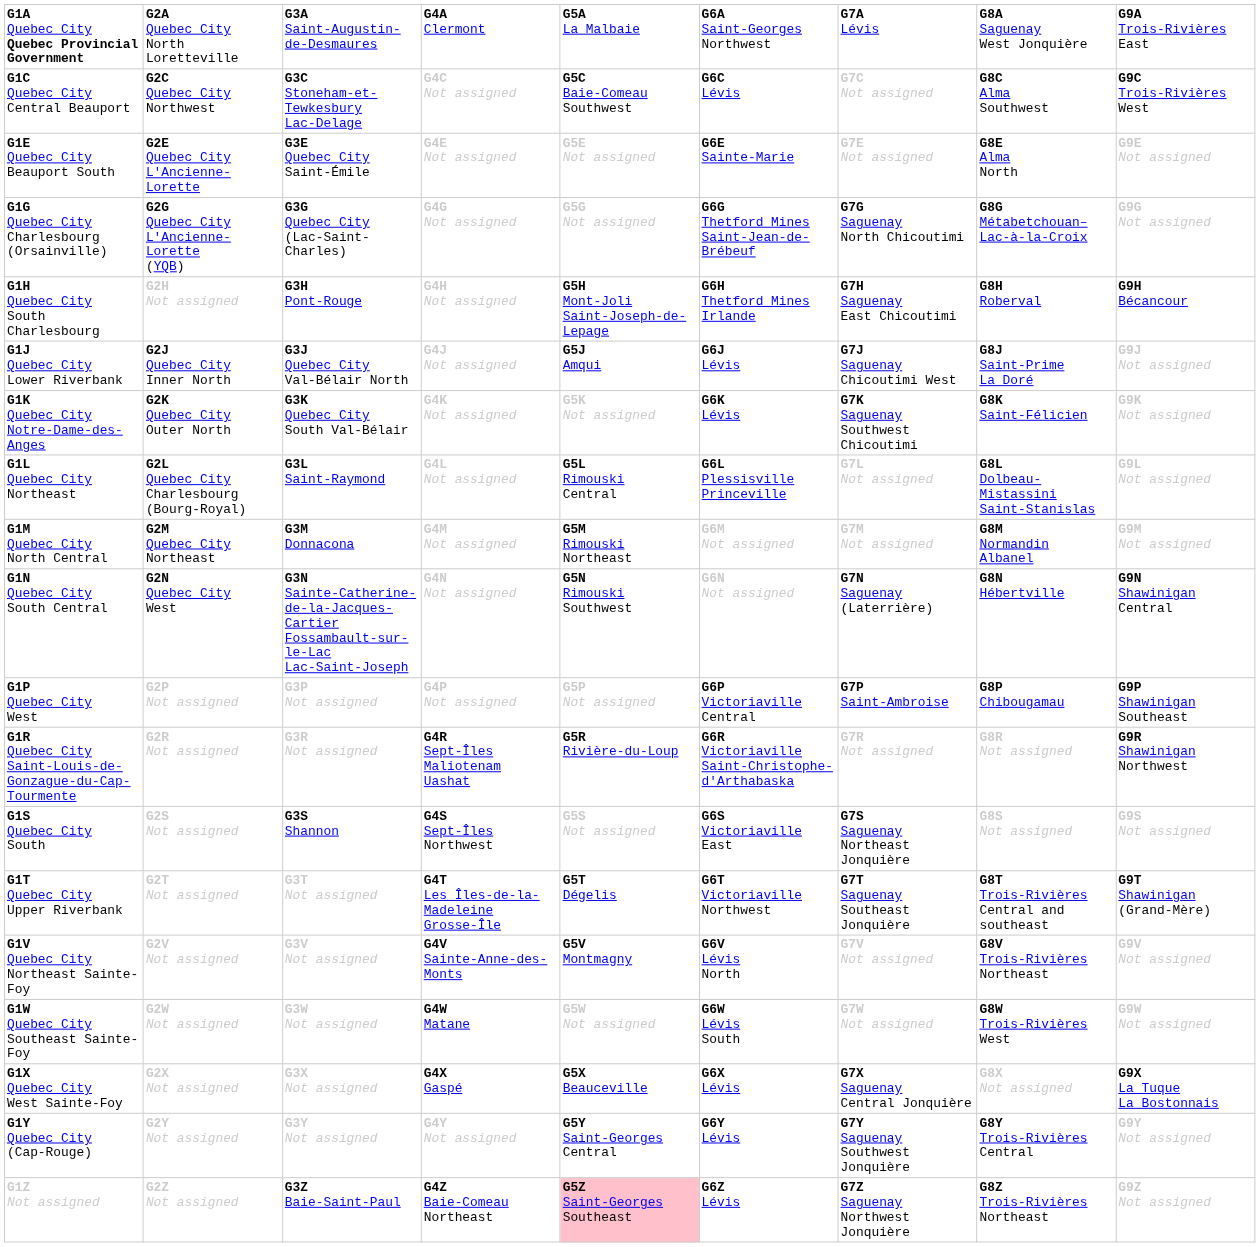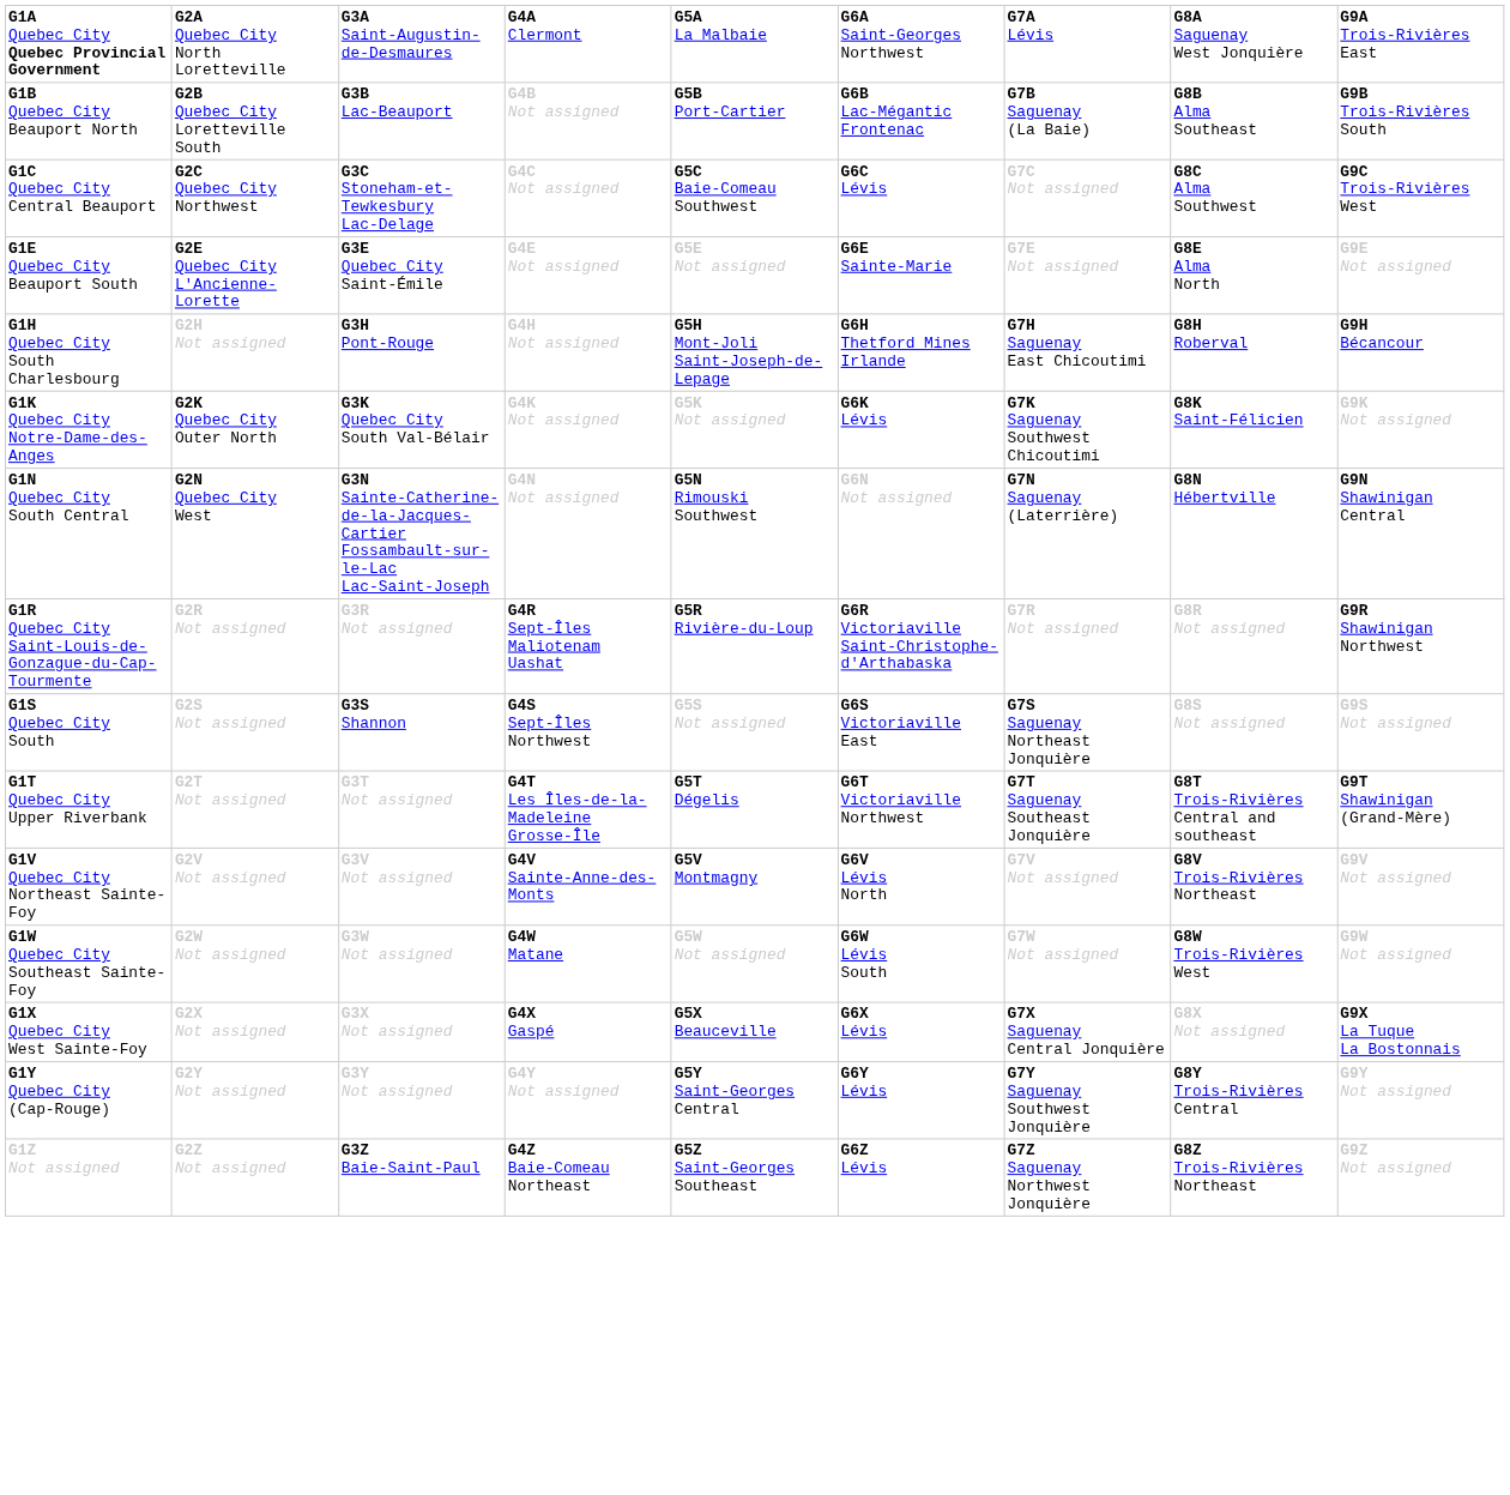 <table rules="all" width=100% cellspacing=0 cellpadding=2 style="border-collapse: collapse; border: 1px solid #ccc;">
 <tr>
 <td width=11.1% valign=top><strong>G1A</strong><br><span><a href='#'>Quebec City</a><br><strong>Quebec Provincial Government</strong></span></td>
 <td width=11.1% valign=top><strong>G2A</strong><br><span><a href='#'>Quebec City</a><br>North Loretteville</span></td>
 <td width=11.1% valign=top><strong>G3A</strong><br><span><a href='#'>Saint-Augustin-de-Desmaures</a></span></td>
 <td width=11.1% valign=top><strong>G4A</strong><br><span><a href='#'>Clermont</a></span></td>
 <td width=11.1% valign=top><strong>G5A</strong><br><span><a href='#'>La Malbaie</a></span></td>
 <td width=11.1% valign=top><strong>G6A</strong><br><span><a href='#'>Saint-Georges</a><br>Northwest</span></td>
 <td width=11.1% valign=top><strong>G7A</strong><br><span><a href='#'>Lévis</a></span></td>
 <td width=11.1% valign=top><strong>G8A</strong><br><span><a href='#'>Saguenay</a><br>West Jonquière</span></td>
 <td width=11.1% valign=top><strong>G9A</strong><br><span><a href='#'>Trois-Rivières</a><br>East</span></td>
+</tr>
+<tr>
+<td width=11.1% valign=top><strong>G1B</strong><br><span><a href='#'>Quebec City</a><br>Beauport North</span></td>
+<td width=11.1% valign=top><strong>G2B</strong><br><span><a href='#'>Quebec City</a><br>Loretteville South</span></td>
+<td width=11.1% valign=top><strong>G3B</strong><br><span><a href='#'>Lac-Beauport</a></span></td>
+<td width=11.1% valign=top style="color: #CCC;"><strong>G4B</strong><br><span><em>Not assigned</em></span></td>
+<td width=11.1% valign=top><strong>G5B</strong><br><span><a href='#'>Port-Cartier</a></span></td>
+<td width=11.1% valign=top><strong>G6B</strong><br><span><a href='#'>Lac-Mégantic</a><br><a href='#'>Frontenac</a></span></td>
+<td width=11.1% valign=top><strong>G7B</strong><br><span><a href='#'>Saguenay</a><br>(La Baie)</span></td>
+<td width=11.1% valign=top><strong>G8B</strong><br><span><a href='#'>Alma</a><br>Southeast</span></td>
+<td width=11.1% valign=top><strong>G9B</strong><br><span><a href='#'>Trois-Rivières</a><br>South</span></td>
 </tr>
 <tr>
 <td width=11.1% valign=top><strong>G1C</strong><br><span><a href='#'>Quebec City</a><br>Central Beauport</span></td>
 <td width=11.1% valign=top><strong>G2C</strong><br><span><a href='#'>Quebec City</a><br>Northwest</span></td>
 <td width=11.1% valign=top><strong>G3C</strong><br><span><a href='#'>Stoneham-et-Tewkesbury</a><br><a href='#'>Lac-Delage</a></span></td>
 <td width=11.1% valign=top style="color: #CCC;"><strong>G4C</strong><br><span><em>Not assigned</em></span></td>
 <td width=11.1% valign=top><strong>G5C</strong><br><span><a href='#'>Baie-Comeau</a><br>Southwest</span></td>
 <td width=11.1% valign=top><strong>G6C</strong><br><span><a href='#'>Lévis</a></span></td>
 <td width=11.1% valign=top style="color: #CCC;"><strong>G7C</strong><br><span><em>Not assigned</em></span></td>
 <td width=11.1% valign=top><strong>G8C</strong><br><span><a href='#'>Alma</a><br>Southwest</span></td>
 <td width=11.1% valign=top><strong>G9C</strong><br><span><a href='#'>Trois-Rivières</a><br>West</span></td>
 </tr>
 <tr>
 <td width=11.1% valign=top><strong>G1E</strong><br><span><a href='#'>Quebec City</a><br>Beauport South</span></td>
 <td width=11.1% valign=top><strong>G2E</strong><br><span><a href='#'>Quebec City</a><br><a href='#'>L'Ancienne-Lorette</a></span></td>
 <td width=11.1% valign=top><strong>G3E</strong><br><span><a href='#'>Quebec City</a><br>Saint-Émile</span></td>
 <td width=11.1% valign=top style="color: #CCC;"><strong>G4E</strong><br><span><em>Not assigned</em></span></td>
 <td width=11.1% valign=top style="color: #CCC;"><strong>G5E</strong><br><span><em>Not assigned</em></span></td>
 <td width=11.1% valign=top><strong>G6E</strong><br><span><a href='#'>Sainte-Marie</a></span></td>
 <td width=11.1% valign=top style="color: #CCC;"><strong>G7E</strong><br><span><em>Not assigned</em></span></td>
 <td width=11.1% valign=top><strong>G8E</strong><br><span><a href='#'>Alma</a><br>North</span></td>
 <td width=11.1% valign=top style="color: #CCC;"><strong>G9E</strong><br><span><em>Not assigned</em></span></td>
 </tr>
 <tr>
-<td width=11.1% valign=top><strong>G1G</strong><br><span><a href='#'>Quebec City</a><br>Charlesbourg (Orsainville)</span></td>
-<td width=11.1% valign=top><strong>G2G</strong><br><span><a href='#'>Quebec City</a><br><a href='#'>L'Ancienne-Lorette</a><br>(<a href='#'>YQB</a>)</span></td>
-<td width=11.1% valign=top><strong>G3G</strong><br><span><a href='#'>Quebec City</a><br>(Lac-Saint-Charles)</span></td>
-<td width=11.1% valign=top style="color: #CCC;"><strong>G4G</strong><br><span><em>Not assigned</em></span></td>
-<td width=11.1% valign=top style="color: #CCC;"><strong>G5G</strong><br><span><em>Not assigned</em></span></td>
-<td width=11.1% valign=top><strong>G6G</strong><br><span><a href='#'>Thetford Mines</a><br><a href='#'>Saint-Jean-de-Brébeuf</a></span></td>
-<td width=11.1% valign=top><strong>G7G</strong><br><span><a href='#'>Saguenay</a><br>North Chicoutimi</span></td>
-<td width=11.1% valign=top><strong>G8G</strong><br><span><a href='#'>Métabetchouan–Lac-à-la-Croix</a></span></td>
-<td width=11.1% valign=top style="color: #CCC;"><strong>G9G</strong><br><span><em>Not assigned</em></span></td>
-</tr>
-<tr>
 <td width=11.1% valign=top><strong>G1H</strong><br><span><a href='#'>Quebec City</a><br>South Charlesbourg</span></td>
 <td width=11.1% valign=top style="color: #CCC;"><strong>G2H</strong><br><span><em>Not assigned</em></span></td>
 <td width=11.1% valign=top><strong>G3H</strong><br><span><a href='#'>Pont-Rouge</a></span></td>
 <td width=11.1% valign=top style="color: #CCC;"><strong>G4H</strong><br><span><em>Not assigned</em></span></td>
 <td width=11.1% valign=top><strong>G5H</strong><br><span><a href='#'>Mont-Joli</a><br><a href='#'>Saint-Joseph-de-Lepage</a></span></td>
 <td width=11.1% valign=top><strong>G6H</strong><br><span><a href='#'>Thetford Mines</a><br><a href='#'>Irlande</a></span></td>
 <td width=11.1% valign=top><strong>G7H</strong><br><span><a href='#'>Saguenay</a><br>East Chicoutimi</span></td>
 <td width=11.1% valign=top><strong>G8H</strong><br><span><a href='#'>Roberval</a></span></td>
 <td width=11.1% valign=top><strong>G9H</strong><br><span><a href='#'>Bécancour</a></span></td>
-</tr>
-<tr>
-<td width=11.1% valign=top><strong>G1J</strong><br><span><a href='#'>Quebec City</a><br>Lower Riverbank</span></td>
-<td width=11.1% valign=top><strong>G2J</strong><br><span><a href='#'>Quebec City</a><br>Inner North</span></td>
-<td width=11.1% valign=top><strong>G3J</strong><br><span><a href='#'>Quebec City</a><br> Val-Bélair North</span></td>
-<td width=11.1% valign=top style="color: #CCC;"><strong>G4J</strong><br><span><em>Not assigned</em></span></td>
-<td width=11.1% valign=top><strong>G5J</strong><br><span><a href='#'>Amqui</a></span></td>
-<td width=11.1% valign=top><strong>G6J</strong><br><span><a href='#'>Lévis</a></span></td>
-<td width=11.1% valign=top><strong>G7J</strong><br><span><a href='#'>Saguenay</a><br>Chicoutimi West</span></td>
-<td width=11.1% valign=top><strong>G8J</strong><br><span><a href='#'>Saint-Prime</a><br><a href='#'>La Doré</a></span></td>
-<td width=11.1% valign=top style="color: #CCC;"><strong>G9J</strong><br><span><em>Not assigned</em></span></td>
 </tr>
 <tr>
 <td width=11.1% valign=top><strong>G1K</strong><br><span><a href='#'>Quebec City</a><br><a href='#'>Notre-Dame-des-Anges</a></span></td>
 <td width=11.1% valign=top><strong>G2K</strong><br><span><a href='#'>Quebec City</a><br>Outer North</span></td>
 <td width=11.1% valign=top><strong>G3K</strong><br><span><a href='#'>Quebec City</a><br>South Val-Bélair</span></td>
 <td width=11.1% valign=top style="color: #CCC;"><strong>G4K</strong><br><span><em>Not assigned</em></span></td>
 <td width=11.1% valign=top style="color: #CCC;"><strong>G5K</strong><br><span><em>Not assigned</em></span></td>
 <td width=11.1% valign=top><strong>G6K</strong><br><span><a href='#'>Lévis</a></span></td>
 <td width=11.1% valign=top><strong>G7K</strong><br><span><a href='#'>Saguenay</a><br>Southwest Chicoutimi</span></td>
 <td width=11.1% valign=top><strong>G8K</strong><br><span><a href='#'>Saint-Félicien</a></span></td>
 <td width=11.1% valign=top style="color: #CCC;"><strong>G9K</strong><br><span><em>Not assigned</em></span></td>
 </tr>
 <tr>
-<td width=11.1% valign=top><strong>G1L</strong><br><span><a href='#'>Quebec City</a><br>Northeast</span></td>
-<td width=11.1% valign=top><strong>G2L</strong><br><span><a href='#'>Quebec City</a><br>Charlesbourg (Bourg-Royal)</span></td>
-<td width=11.1% valign=top><strong>G3L</strong><br><span><a href='#'>Saint-Raymond</a></span></td>
-<td width=11.1% valign=top style="color: #CCC;"><strong>G4L</strong><br><span><em>Not assigned</em></span></td>
-<td width=11.1% valign=top><strong>G5L</strong><br><span><a href='#'>Rimouski</a><br>Central</span></td>
-<td width=11.1% valign=top><strong>G6L</strong><br><span><a href='#'>Plessisville</a><br><a href='#'>Princeville</a></span></td>
-<td width=11.1% valign=top style="color: #CCC;"><strong>G7L</strong><br><span><em>Not assigned</em></span></td>
-<td width=11.1% valign=top><strong>G8L</strong><br><span><a href='#'>Dolbeau-Mistassini</a><br><a href='#'>Saint-Stanislas</a></span></td>
-<td width=11.1% valign=top style="color: #CCC;"><strong>G9L</strong><br><span><em>Not assigned</em></span></td>
-</tr>
-<tr>
-<td width=11.1% valign=top><strong>G1M</strong><br><span><a href='#'>Quebec City</a><br>North Central</span></td>
-<td width=11.1% valign=top><strong>G2M</strong><br><span><a href='#'>Quebec City</a><br>Northeast</span></td>
-<td width=11.1% valign=top><strong>G3M</strong><br><span><a href='#'>Donnacona</a></span></td>
-<td width=11.1% valign=top style="color: #CCC;"><strong>G4M</strong><br><span><em>Not assigned</em></span></td>
-<td width=11.1% valign=top><strong>G5M</strong><br><span><a href='#'>Rimouski</a><br>Northeast</span></td>
-<td width=11.1% valign=top style="color: #CCC;"><strong>G6M</strong><br><span><em>Not assigned</em></span></td>
-<td width=11.1% valign=top style="color: #CCC;"><strong>G7M</strong><br><span><em>Not assigned</em></span></td>
-<td width=11.1% valign=top><strong>G8M</strong><br><span><a href='#'>Normandin</a><br><a href='#'>Albanel</a><br></span></td>
-<td width=11.1% valign=top style="color: #CCC;"><strong>G9M</strong><br><span><em>Not assigned</em></span></td>
-</tr>
-<tr>
 <td width=11.1% valign=top><strong>G1N</strong><br><span><a href='#'>Quebec City</a><br>South Central</span></td>
 <td width=11.1% valign=top><strong>G2N</strong><br><span><a href='#'>Quebec City</a><br>West</span></td>
 <td width=11.1% valign=top><strong>G3N</strong><br><span><a href='#'>Sainte-Catherine-de-la-Jacques-Cartier</a><br><a href='#'>Fossambault-sur-le-Lac</a><br><a href='#'>Lac-Saint-Joseph</a></span></td>
 <td width=11.1% valign=top style="color: #CCC;"><strong>G4N</strong><br><span><em>Not assigned</em></span></td>
 <td width=11.1% valign=top><strong>G5N</strong><br><span><a href='#'>Rimouski</a><br>Southwest</span></td>
 <td width=11.1% valign=top style="color: #CCC;"><strong>G6N</strong><br><span><em>Not assigned</em></span></td>
 <td width=11.1% valign=top><strong>G7N</strong><br><span><a href='#'>Saguenay</a><br>(Laterrière)</span></td>
 <td width=11.1% valign=top><strong>G8N</strong><br><span><a href='#'>Hébertville</a></span></td>
 <td width=11.1% valign=top><strong>G9N</strong><br><span><a href='#'>Shawinigan</a><br>Central</span></td>
-</tr>
-<tr>
-<td width=11.1% valign=top><strong>G1P</strong><br><span><a href='#'>Quebec City</a><br>West</span></td>
-<td width=11.1% valign=top style="color: #CCC;"><strong>G2P</strong><br><span><em>Not assigned</em></span></td>
-<td width=11.1% valign=top style="color: #CCC;"><strong>G3P</strong><br><span><em>Not assigned</em></span></td>
-<td width=11.1% valign=top style="color: #CCC;"><strong>G4P</strong><br><span><em>Not assigned</em></span></td>
-<td width=11.1% valign=top style="color: #CCC;"><strong>G5P</strong><br><span><em>Not assigned</em></span></td>
-<td width=11.1% valign=top><strong>G6P</strong><br><span><a href='#'>Victoriaville</a><br>Central</span></td>
-<td width=11.1% valign=top><strong>G7P</strong><br><span><a href='#'>Saint-Ambroise</a></span></td>
-<td width=11.1% valign=top><strong>G8P</strong><br><span><a href='#'>Chibougamau</a></span></td>
-<td width=11.1% valign=top><strong>G9P</strong><br><span><a href='#'>Shawinigan</a><br>Southeast</span></td>
 </tr>
 <tr>
 <td width=11.1% valign=top><strong>G1R</strong><br><span><a href='#'>Quebec City</a><br><a href='#'>Saint-Louis-de-Gonzague-du-Cap-Tourmente</a></span></td>
 <td width=11.1% valign=top style="color: #CCC;"><strong>G2R</strong><br><span><em>Not assigned</em></span></td>
 <td width=11.1% valign=top style="color: #CCC;"><strong>G3R</strong><br><span><em>Not assigned</em></span></td>
 <td width=11.1% valign=top><strong>G4R</strong><br><span><a href='#'>Sept-Îles</a><br><a href='#'>Maliotenam</a><br><a href='#'>Uashat</a></span></td>
 <td width=11.1% valign=top><strong>G5R</strong><br><span><a href='#'>Rivière-du-Loup</a></span></td>
 <td width=11.1% valign=top><strong>G6R</strong><br><span><a href='#'>Victoriaville</a><br><a href='#'>Saint-Christophe-d'Arthabaska</a></span></td>
 <td width=11.1% valign=top style="color: #CCC;"><strong>G7R</strong><br><span><em>Not assigned</em></span></td>
 <td width=11.1% valign=top style="color: #CCC;"><strong>G8R</strong><br><span><em>Not assigned</em></span></td>
 <td width=11.1% valign=top><strong>G9R</strong><br><span><a href='#'>Shawinigan</a><br>Northwest</span></td>
 </tr>
 <tr>
 <td width=11.1% valign=top><strong>G1S</strong><br><span><a href='#'>Quebec City</a><br>South</span></td>
 <td width=11.1% valign=top style="color: #CCC;"><strong>G2S</strong><br><span><em>Not assigned</em></span></td>
 <td width=11.1% valign=top><strong>G3S</strong><br><span><a href='#'>Shannon</a></span></td>
 <td width=11.1% valign=top><strong>G4S</strong><br><span><a href='#'>Sept-Îles</a><br>Northwest</span></td>
 <td width=11.1% valign=top style="color: #CCC;"><strong>G5S</strong><br><span><em>Not assigned</em></span></td>
 <td width=11.1% valign=top><strong>G6S</strong><br><span><a href='#'>Victoriaville</a><br>East</span></td>
 <td width=11.1% valign=top><strong>G7S</strong><br><span><a href='#'>Saguenay</a><br>Northeast Jonquière</span></td>
 <td width=11.1% valign=top style="color: #CCC;"><strong>G8S</strong><br><span><em>Not assigned</em></span></td>
 <td width=11.1% valign=top style="color: #CCC;"><strong>G9S</strong><br><span><em>Not assigned</em></span></td>
 </tr>
 <tr>
 <td width=11.1% valign=top><strong>G1T</strong><br><span><a href='#'>Quebec City</a><br>Upper Riverbank</span></td>
 <td width=11.1% valign=top style="color: #CCC;"><strong>G2T</strong><br><span><em>Not assigned</em></span></td>
 <td width=11.1% valign=top style="color: #CCC;"><strong>G3T</strong><br><span><em>Not assigned</em></span></td>
 <td width=11.1% valign=top><strong>G4T</strong><br><span><a href='#'>Les Îles-de-la-Madeleine</a><br><a href='#'>Grosse-Île</a></span></td>
 <td width=11.1% valign=top><strong>G5T</strong><br><span><a href='#'>Dégelis</a></span></td>
 <td width=11.1% valign=top><strong>G6T</strong><br><span><a href='#'>Victoriaville</a><br>Northwest</span></td>
 <td width=11.1% valign=top><strong>G7T</strong><br><span><a href='#'>Saguenay</a><br>Southeast Jonquière</span></td>
 <td width=11.1% valign=top><strong>G8T</strong><br><span><a href='#'>Trois-Rivières</a><br>Central and southeast</span></td>
 <td width=11.1% valign=top><strong>G9T</strong><br><span><a href='#'>Shawinigan</a><br>(Grand-Mère)</span></td>
 </tr>
 <tr>
 <td width=11.1% valign=top><strong>G1V</strong><br><span><a href='#'>Quebec City</a><br>Northeast Sainte-Foy</span></td>
 <td width=11.1% valign=top style="color: #CCC;"><strong>G2V</strong><br><span><em>Not assigned</em></span></td>
 <td width=11.1% valign=top style="color: #CCC;"><strong>G3V</strong><br><span><em>Not assigned</em></span></td>
 <td width=11.1% valign=top><strong>G4V</strong><br><span><a href='#'>Sainte-Anne-des-Monts</a></span></td>
 <td width=11.1% valign=top><strong>G5V</strong><br><span><a href='#'>Montmagny</a></span></td>
 <td width=11.1% valign=top><strong>G6V</strong><br><span><a href='#'>Lévis</a><br>North</span></td>
 <td width=11.1% valign=top style="color: #CCC;"><strong>G7V</strong><br><span><em>Not assigned</em></span></td>
 <td width=11.1% valign=top><strong>G8V</strong><br><span><a href='#'>Trois-Rivières</a><br>Northeast</span></td>
 <td width=11.1% valign=top style="color: #CCC;"><strong>G9V</strong><br><span><em>Not assigned</em></span></td>
 </tr>
 <tr>
 <td width=11.1% valign=top><strong>G1W</strong><br><span><a href='#'>Quebec City</a><br>Southeast Sainte-Foy</span></td>
 <td width=11.1% valign=top style="color: #CCC;"><strong>G2W</strong><br><span><em>Not assigned</em></span></td>
 <td width=11.1% valign=top style="color: #CCC;"><strong>G3W</strong><br><span><em>Not assigned</em></span></td>
 <td width=11.1% valign=top><strong>G4W</strong><br><span><a href='#'>Matane</a></span></td>
 <td width=11.1% valign=top style="color: #CCC;"><strong>G5W</strong><br><span><em>Not assigned</em></span></td>
 <td width=11.1% valign=top><strong>G6W</strong><br><span><a href='#'>Lévis</a><br>South</span></td>
 <td width=11.1% valign=top style="color: #CCC;"><strong>G7W</strong><br><span><em>Not assigned</em></span></td>
 <td width=11.1% valign=top><strong>G8W</strong><br><span><a href='#'>Trois-Rivières</a><br>West</span></td>
 <td width=11.1% valign=top style="color: #CCC;"><strong>G9W</strong><br><span><em>Not assigned</em></span></td>
 </tr>
 <tr>
 <td width=11.1% valign=top><strong>G1X</strong><br><span><a href='#'>Quebec City</a><br>West Sainte-Foy</span></td>
 <td width=11.1% valign=top style="color: #CCC;"><strong>G2X</strong><br><span><em>Not assigned</em></span></td>
 <td width=11.1% valign=top style="color: #CCC;"><strong>G3X</strong><br><span><em>Not assigned</em></span></td>
 <td width=11.1% valign=top><strong>G4X</strong><br><span><a href='#'>Gaspé</a></span></td>
 <td width=11.1% valign=top><strong>G5X</strong><br><span><a href='#'>Beauceville</a></span></td>
 <td width=11.1% valign=top><strong>G6X</strong><br><span><a href='#'>Lévis</a></span></td>
 <td width=11.1% valign=top><strong>G7X</strong><br><span><a href='#'>Saguenay</a><br>Central Jonquière</span></td>
 <td width=11.1% valign=top style="color: #CCC;"><strong>G8X</strong><br><span><em>Not assigned</em></span></td>
 <td width=11.1% valign=top><strong>G9X</strong><br><span><a href='#'>La Tuque</a><br><a href='#'>La Bostonnais</a></span></td>
 </tr>
 <tr>
 <td width=11.1% valign=top><strong>G1Y</strong><br><span><a href='#'>Quebec City</a><br>(Cap-Rouge)</span></td>
 <td width=11.1% valign=top style="color: #CCC;"><strong>G2Y</strong><br><span><em>Not assigned</em></span></td>
 <td width=11.1% valign=top style="color: #CCC;"><strong>G3Y</strong><br><span><em>Not assigned</em></span></td>
 <td width=11.1% valign=top style="color: #CCC;"><strong>G4Y</strong><br><span><em>Not assigned</em></span></td>
 <td width=11.1% valign=top><strong>G5Y</strong><br><span><a href='#'>Saint-Georges</a><br>Central</span></td>
 <td width=11.1% valign=top><strong>G6Y</strong><br><span><a href='#'>Lévis</a></span></td>
 <td width=11.1% valign=top><strong>G7Y</strong><br><span><a href='#'>Saguenay</a><br>Southwest Jonquière</span></td>
 <td width=11.1% valign=top><strong>G8Y</strong><br><span><a href='#'>Trois-Rivières</a><br>Central</span></td>
 <td width=11.1% valign=top style="color: #CCC;"><strong>G9Y</strong><br><span><em>Not assigned</em></span></td>
 </tr>
 <tr>
 <td width=11.1% valign=top style="color: #CCC;"><strong>G1Z</strong><br><span><em>Not assigned</em></span></td>
 <td width=11.1% valign=top style="color: #CCC;"><strong>G2Z</strong><br><span><em>Not assigned</em></span></td>
 <td width=11.1% valign=top><strong>G3Z</strong><br><span><a href='#'>Baie-Saint-Paul</a></span></td>
 <td width=11.1% valign=top><strong>G4Z</strong><br><span><a href='#'>Baie-Comeau</a><br>Northeast</span></td>
-<td width=11.1% valign=top style="background: pink;"><strong>G5Z</strong><br><span><a href='#'>Saint-Georges</a><br>Southeast</span></td>
+<td width=11.1% valign=top><strong>G5Z</strong><br><span><a href='#'>Saint-Georges</a><br>Southeast</span></td>
 <td width=11.1% valign=top><strong>G6Z</strong><br><span><a href='#'>Lévis</a></span></td>
 <td width=11.1% valign=top><strong>G7Z</strong><br><span><a href='#'>Saguenay</a><br>Northwest Jonquière</span></td>
 <td width=11.1% valign=top><strong>G8Z</strong><br><span><a href='#'>Trois-Rivières</a><br>Northeast</span></td>
 <td width=11.1% valign=top style="color: #CCC;"><strong>G9Z</strong><br><span><em>Not assigned</em></span></td>
 </tr>
 </table>
